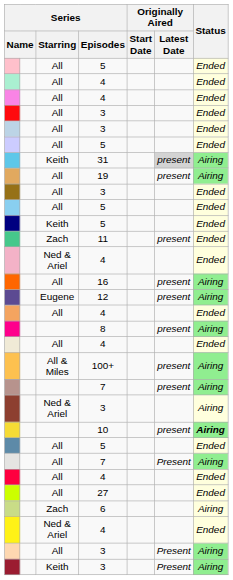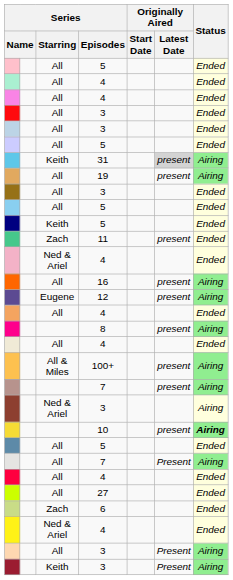 <table class="wikitable plainrowheaders" border="2" width="75" style="text-align:center;">
 <tr>
 <th colspan=4 style="width: 6%;">Series</th>
 <th colspan=2 style="width: 6%;">Originally Aired</th>
 <th rowspan=2 style="width: 12%;">Status</th>
 </tr>
 <tr>
 <th colspan=2 style="width: 6%;">Name</th>
 <th style="width: 12%;">Starring</th>
 <th style="width: 6%;">Episodes</th>
 <th style="width: 6%;">Start Date</th>
 <th style="width: 6%;">Latest Date</th>
 </tr>
 <tr>
 <td style="background:#ffc0cb;"></td>
 <td></td>
 <td>All</td>
 <td>5</td>
 <td></td>
 <td></td>
 <td style="background:#ffffdd;"><em>Ended</em></td>
 </tr>
 <tr>
 <td style="background:#aaf0d1;"></td>
 <td></td>
 <td>All</td>
 <td>4</td>
 <td></td>
 <td></td>
 <td style="background:#ffffdd;"><em>Ended</em></td>
 </tr>
 <tr>
 <td style="background:#f984e5;"></td>
 <td></td>
 <td>All</td>
 <td>4</td>
 <td></td>
 <td></td>
 <td style="background:#ffffdd;"><em>Ended</em></td>
 </tr>
 <tr>
 <td style="background:#ff0a0e;"></td>
 <td></td>
 <td>All</td>
 <td>3</td>
 <td></td>
 <td></td>
 <td style="background:#ffffdd;"><em>Ended</em></td>
 </tr>
 <tr>
 <td style="background:#bcd4e6;"></td>
 <td></td>
 <td>All</td>
 <td>3</td>
 <td></td>
 <td></td>
 <td style="background:#ffffdd;"><em>Ended</em></td>
 </tr>
 <tr>
 <td style="background:#ccccff;"></td>
 <td></td>
 <td>All</td>
 <td>5</td>
 <td></td>
 <td></td>
 <td style="background:#ffffdd;"><em>Ended</em></td>
 </tr>
 <tr>
 <td style="background:#5EC7E9;"></td>
 <td></td>
 <td>Keith</td>
 <td>31</td>
 <td></td>
 <td style="background: lightgrey;"><em>present</em></td>
 <td style="background:lightgreen"><em>Airing</em></td>
 </tr>
 <tr>
 <td style="background:#e1a95f;"></td>
 <td></td>
 <td>All</td>
 <td>19</td>
 <td></td>
 <td><em>present</em></td>
 <td style="background:lightgreen"><em>Airing</em></td>
 </tr>
 <tr>
 <td style="background:#967117;"></td>
 <td></td>
 <td>All</td>
 <td>3</td>
 <td></td>
 <td></td>
 <td style="background:#ffffdd;"><em>Ended</em></td>
 </tr>
 <tr>
 <td style="background:#89cff0;"></td>
 <td></td>
 <td>All</td>
 <td>5</td>
 <td></td>
 <td></td>
 <td style="background:#ffffdd;"><em>Ended</em></td>
 </tr>
 <tr>
 <td style="background:#000080;"></td>
 <td></td>
 <td>Keith</td>
 <td>5</td>
 <td></td>
 <td></td>
 <td style="background:#ffffdd;"><em>Ended</em></td>
 </tr>
 <tr>
 <td style="background:#46C88B;"></td>
 <td></td>
 <td>Zach</td>
 <td>11</td>
 <td></td>
 <td><em>present</em></td>
 <td style="background:#ffffdd;"><em>Ended</em></td>
 </tr>
 <tr>
 <td style="background:#F3B2C7;"></td>
 <td></td>
 <td>Ned & Ariel</td>
 <td>4</td>
 <td></td>
 <td></td>
 <td style="background:#ffffdd;"><em>Ended</em></td>
 </tr>
 <tr>
 <td style="background:#FF6600;"></td>
 <td></td>
 <td>All</td>
 <td>16</td>
 <td></td>
 <td><em>present</em></td>
 <td style="background:lightgreen"><em>Airing</em></td>
 </tr>
 <tr>
 <td style="background:#5C4A92;"></td>
 <td></td>
 <td>Eugene</td>
 <td>12</td>
 <td></td>
 <td><em>present</em></td>
 <td style="background:lightgreen"><em>Airing</em></td>
 </tr>
 <tr>
 <td style="background:#f4a460;"></td>
 <td></td>
 <td>All</td>
 <td>4</td>
 <td></td>
 <td></td>
 <td style="background:#ffffdd;"><em>Ended</em></td>
 </tr>
 <tr>
 <td style="background:#ff008c;"></td>
 <td></td>
 <td></td>
 <td>8</td>
 <td></td>
 <td><em>present</em></td>
 <td style="background:lightgreen"><em>Airing</em></td>
 </tr>
 <tr>
 <td style="background:#f0ead6;"></td>
 <td></td>
 <td>All</td>
 <td>4</td>
 <td></td>
 <td></td>
 <td style="background:#ffffdd;"><em>Ended</em></td>
 </tr>
 <tr>
 <td style="background:#FDC14F;"></td>
 <td></td>
 <td>All & Miles</td>
 <td>100+</td>
 <td></td>
 <td><em>present</em></td>
 <td style="background:lightgreen"><em>Airing</em></td>
 </tr>
 <tr>
 <td style="background:#b7938d;"></td>
 <td></td>
 <td></td>
 <td>7</td>
 <td></td>
 <td><em>present</em></td>
 <td style="background:lightgreen"><em>Airing</em></td>
 </tr>
 <tr>
 <td style="background:#8D3F30;"></td>
 <td></td>
 <td>Ned & Ariel</td>
 <td>3</td>
 <td></td>
 <td></td>
 <td style="background:#ffffdd;"><em>Airing</em></td>
 </tr>
 <tr>
 <td style="background:#f6db35;"></td>
 <td></td>
 <td></td>
 <td>10</td>
 <td></td>
 <td><em>present</em></td>
 <td style="background:lightgreen"><strong><em>Airing</em></strong></td>
 </tr>
 <tr>
 <td style="background:#5d8aa8;"></td>
 <td></td>
 <td>All</td>
 <td>5</td>
 <td></td>
 <td></td>
 <td style="background:#ffffdd;"><em>Ended</em></td>
 </tr>
 <tr>
 <td style="background:#E5E4E2;"></td>
 <td></td>
 <td>All</td>
 <td>7</td>
 <td></td>
 <td><em>Present</em></td>
 <td style="background:lightgreen"><em>Airing</em></td>
 </tr>
 <tr>
 <td style="background:#ff003f;"></td>
 <td></td>
 <td>All</td>
 <td>4</td>
 <td></td>
 <td></td>
 <td style="background:#ffffdd;"><em>Ended</em></td>
 </tr>
 <tr>
 <td style="background:#ccff00;"></td>
 <td></td>
 <td>All</td>
 <td>27</td>
 <td></td>
 <td></td>
 <td style="background:#ffffdd;"><em>Ended</em></td>
 </tr>
 <tr>
 <td style="background:#c9dc87;"></td>
 <td></td>
 <td>Zach</td>
 <td>6</td>
 <td></td>
 <td></td>
-<td style="background:#ffffdd;"><em>Airing</em></td>
+<td style="background:#ffffdd;"><em>Ended</em></td>
 </tr>
 <tr>
 <td style="background:#fff217;"></td>
 <td></td>
 <td>Ned & Ariel</td>
 <td>4</td>
 <td></td>
 <td></td>
 <td style="background:#ffffdd;"><em>Ended</em></td>
 </tr>
 <tr>
 <td style="background:#FED8B1;"></td>
 <td></td>
 <td>All</td>
 <td>3</td>
 <td></td>
 <td><em>Present</em></td>
 <td style="background:lightgreen"><em>Airing</em></td>
 </tr>
 <tr>
 <td style="background:#9b1c31;"></td>
 <td></td>
 <td>Keith</td>
 <td>3</td>
 <td></td>
 <td><em>Present</em></td>
 <td style="background:lightgreen"><em>Airing</em></td>
 </tr>
 </table>
